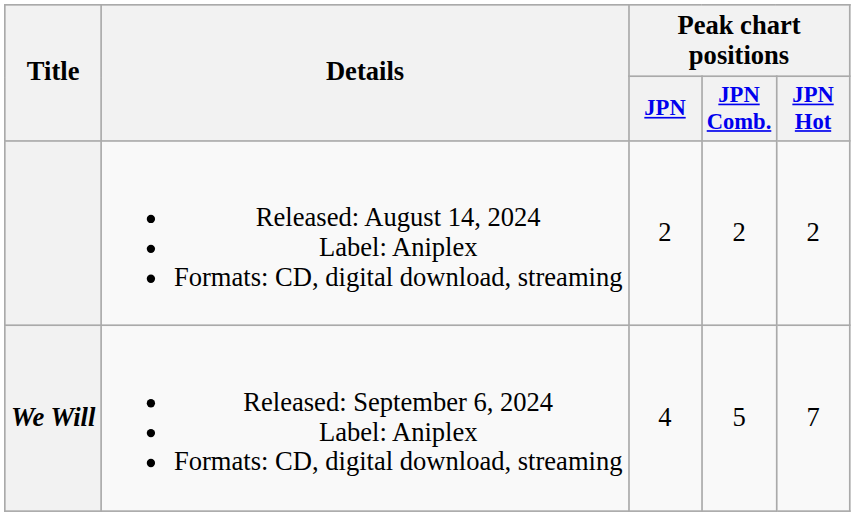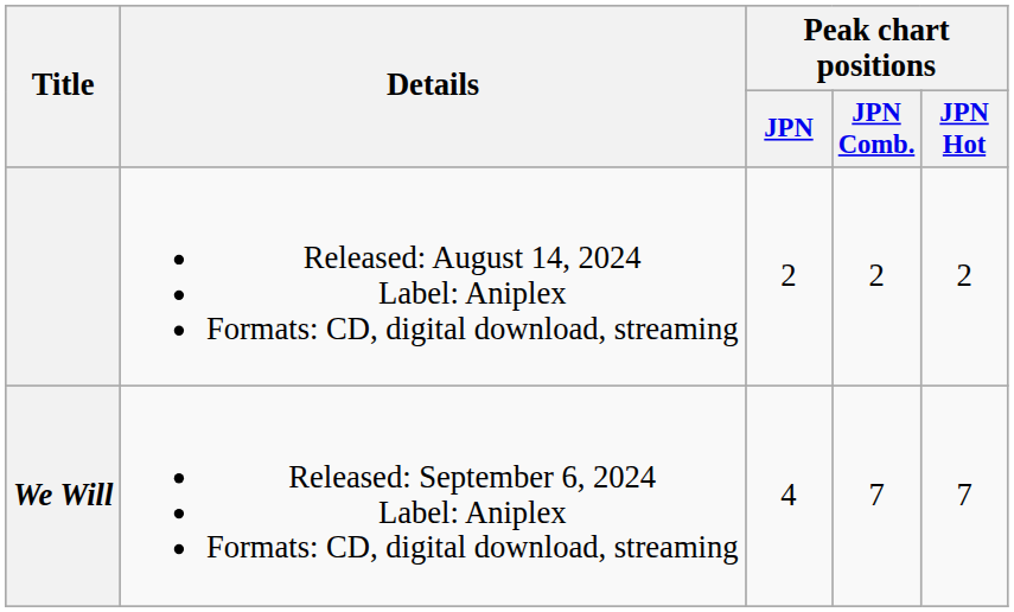 <table class="wikitable plainrowheaders" style="text-align:center;">
 <tr>
 <th scope="col" rowspan="2">Title</th>
 <th scope="col" rowspan="2">Details</th>
 <th scope="col" colspan="3">Peak chart positions</th>
 </tr>
 <tr>
 <th scope="col" style="width:2.75em;font-size:85%;"><a href='#'>JPN</a><br></th>
 <th scope="col" style="width:2.75em;font-size:85%;"><a href='#'>JPN<br>Comb.</a><br></th>
 <th scope="col" style="width:2.75em;font-size:85%;"><a href='#'>JPN<br>Hot</a><br></th>
 </tr>
 <tr>
 <th scope="row"></th>
 <td><br><ul><li>Released: August 14, 2024</li><li>Label: Aniplex</li><li>Formats: CD, digital download, streaming</li></ul></td>
 <td>2</td>
 <td>2</td>
 <td>2</td>
 </tr>
 <tr>
 <th scope="row"><em>We Will</em></th>
 <td><br><ul><li>Released: September 6, 2024</li><li>Label: Aniplex</li><li>Formats: CD, digital download, streaming</li></ul></td>
 <td>4</td>
-<td>5</td>
+<td>7</td>
 <td>7</td>
 </tr>
 </table>
